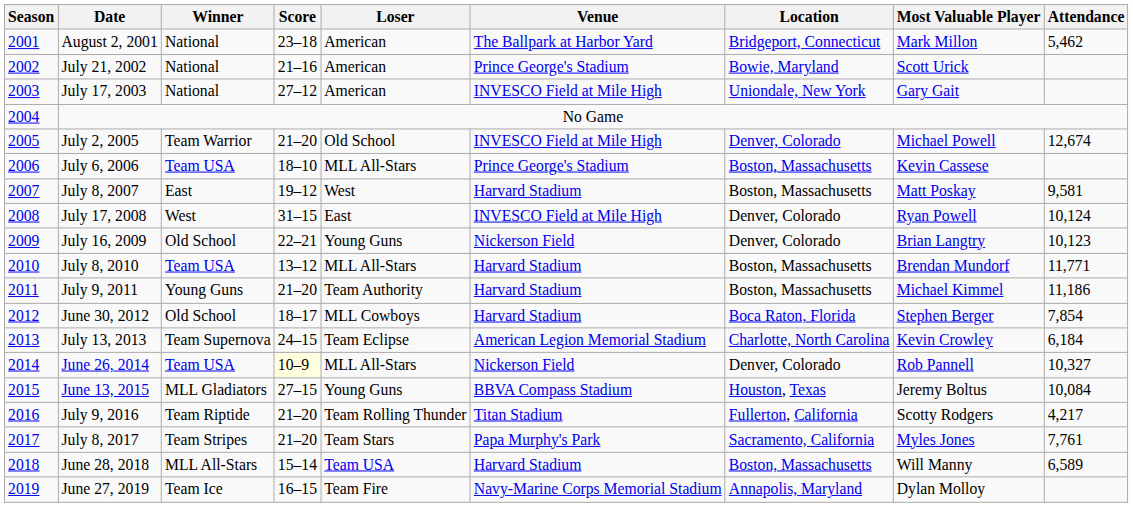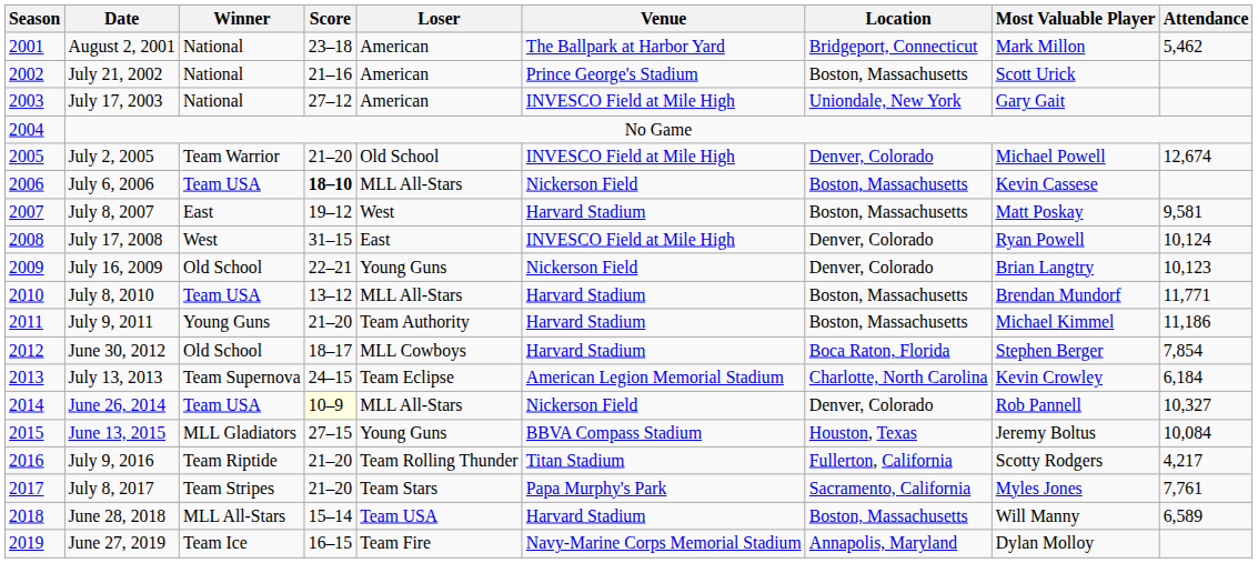 <table class="wikitable">
 <tr>
 <th>Season</th>
 <th>Date</th>
 <th>Winner</th>
 <th>Score</th>
 <th>Loser</th>
 <th>Venue</th>
 <th>Location</th>
 <th>Most Valuable Player</th>
 <th>Attendance</th>
 </tr>
 <tr>
 <td><a href='#'>2001</a></td>
 <td>August 2, 2001</td>
 <td>National</td>
 <td>23–18</td>
 <td>American</td>
 <td><a href='#'>The Ballpark at Harbor Yard</a></td>
 <td><a href='#'>Bridgeport, Connecticut</a></td>
 <td><a href='#'>Mark Millon</a></td>
 <td>5,462</td>
 </tr>
 <tr>
 <td><a href='#'>2002</a></td>
 <td>July 21, 2002</td>
 <td>National</td>
 <td>21–16</td>
 <td>American</td>
 <td><a href='#'>Prince George's Stadium</a></td>
-<td><a href='#'>Bowie, Maryland</a></td>
+<td>Boston, Massachusetts</td>
 <td><a href='#'>Scott Urick</a></td>
 <td></td>
 </tr>
 <tr>
 <td><a href='#'>2003</a></td>
 <td>July 17, 2003</td>
 <td>National</td>
 <td>27–12</td>
 <td>American</td>
 <td><a href='#'>INVESCO Field at Mile High</a></td>
 <td><a href='#'>Uniondale, New York</a></td>
 <td><a href='#'>Gary Gait</a></td>
 <td></td>
 </tr>
 <tr>
 <td><a href='#'>2004</a></td>
 <td colspan=8 style="text-align:center">No Game</td>
 </tr>
 <tr>
 <td><a href='#'>2005</a></td>
 <td>July 2, 2005</td>
 <td>Team Warrior</td>
 <td>21–20 </td>
 <td>Old School</td>
 <td><a href='#'>INVESCO Field at Mile High</a></td>
 <td><a href='#'>Denver, Colorado</a></td>
 <td><a href='#'>Michael Powell</a></td>
 <td>12,674</td>
 </tr>
 <tr>
 <td><a href='#'>2006</a></td>
 <td>July 6, 2006</td>
 <td><a href='#'>Team USA</a></td>
-<td>18–10</td>
+<td><strong>18–10</strong></td>
 <td>MLL All-Stars</td>
-<td><a href='#'>Prince George's Stadium</a></td>
+<td><a href='#'>Nickerson Field</a></td>
 <td><a href='#'>Boston, Massachusetts</a></td>
 <td><a href='#'>Kevin Cassese</a></td>
 <td></td>
 </tr>
 <tr>
 <td><a href='#'>2007</a></td>
 <td>July 8, 2007</td>
 <td>East</td>
 <td>19–12</td>
 <td>West</td>
 <td><a href='#'>Harvard Stadium</a></td>
 <td>Boston, Massachusetts</td>
 <td><a href='#'>Matt Poskay</a></td>
 <td>9,581</td>
 </tr>
 <tr>
 <td><a href='#'>2008</a></td>
 <td>July 17, 2008</td>
 <td>West</td>
 <td>31–15</td>
 <td>East</td>
 <td><a href='#'>INVESCO Field at Mile High</a></td>
 <td>Denver, Colorado</td>
 <td><a href='#'>Ryan Powell</a></td>
 <td>10,124</td>
 </tr>
 <tr>
 <td><a href='#'>2009</a></td>
 <td>July 16, 2009</td>
 <td>Old School</td>
 <td>22–21 </td>
 <td>Young Guns</td>
 <td><a href='#'>Nickerson Field</a></td>
 <td>Denver, Colorado</td>
 <td><a href='#'>Brian Langtry</a></td>
 <td>10,123</td>
 </tr>
 <tr>
 <td><a href='#'>2010</a></td>
 <td>July 8, 2010</td>
 <td><a href='#'>Team USA</a></td>
 <td>13–12</td>
 <td>MLL All-Stars</td>
 <td><a href='#'>Harvard Stadium</a></td>
 <td>Boston, Massachusetts</td>
 <td><a href='#'>Brendan Mundorf</a></td>
 <td>11,771</td>
 </tr>
 <tr>
 <td><a href='#'>2011</a></td>
 <td>July 9, 2011</td>
 <td>Young Guns</td>
 <td>21–20</td>
 <td>Team Authority</td>
 <td><a href='#'>Harvard Stadium</a></td>
 <td>Boston, Massachusetts</td>
 <td><a href='#'>Michael Kimmel</a></td>
 <td>11,186</td>
 </tr>
 <tr>
 <td><a href='#'>2012</a></td>
 <td>June 30, 2012</td>
 <td>Old School</td>
 <td>18–17 </td>
 <td>MLL Cowboys</td>
 <td><a href='#'>Harvard Stadium</a></td>
 <td><a href='#'>Boca Raton, Florida</a></td>
 <td><a href='#'>Stephen Berger</a></td>
 <td>7,854</td>
 </tr>
 <tr>
 <td><a href='#'>2013</a></td>
 <td>July 13, 2013</td>
 <td>Team Supernova</td>
 <td>24–15</td>
 <td>Team Eclipse</td>
 <td><a href='#'>American Legion Memorial Stadium</a></td>
 <td><a href='#'>Charlotte, North Carolina</a></td>
 <td><a href='#'>Kevin Crowley</a></td>
 <td>6,184</td>
 </tr>
 <tr>
 <td><a href='#'>2014</a></td>
 <td><a href='#'>June 26, 2014</a></td>
 <td><a href='#'>Team USA</a></td>
 <td style="background: lightyellow;">10–9</td>
 <td>MLL All-Stars</td>
 <td><a href='#'>Nickerson Field</a></td>
 <td>Denver, Colorado</td>
 <td><a href='#'>Rob Pannell</a></td>
 <td>10,327</td>
 </tr>
 <tr>
 <td><a href='#'>2015</a></td>
 <td><a href='#'>June 13, 2015</a></td>
 <td>MLL Gladiators</td>
 <td>27–15</td>
 <td>Young Guns</td>
 <td><a href='#'>BBVA Compass Stadium</a></td>
 <td><a href='#'>Houston</a>, <a href='#'>Texas</a></td>
 <td>Jeremy Boltus</td>
 <td>10,084</td>
 </tr>
 <tr>
 <td><a href='#'>2016</a></td>
 <td>July 9, 2016</td>
 <td>Team Riptide</td>
 <td>21–20</td>
 <td>Team Rolling Thunder</td>
 <td><a href='#'>Titan Stadium</a></td>
 <td><a href='#'>Fullerton</a>, <a href='#'>California</a></td>
 <td>Scotty Rodgers</td>
 <td>4,217</td>
 </tr>
 <tr>
 <td><a href='#'>2017</a></td>
 <td>July 8, 2017</td>
 <td>Team Stripes</td>
 <td>21–20</td>
 <td>Team Stars</td>
 <td><a href='#'>Papa Murphy's Park</a></td>
 <td><a href='#'>Sacramento, California</a></td>
 <td><a href='#'>Myles Jones</a></td>
 <td>7,761</td>
 </tr>
 <tr>
 <td><a href='#'>2018</a></td>
 <td>June 28, 2018</td>
 <td>MLL All-Stars</td>
 <td>15–14 </td>
 <td><a href='#'>Team USA</a></td>
 <td><a href='#'>Harvard Stadium</a></td>
 <td><a href='#'>Boston, Massachusetts</a></td>
 <td>Will Manny</td>
 <td>6,589</td>
 </tr>
 <tr>
 <td><a href='#'>2019</a></td>
 <td>June 27, 2019</td>
 <td>Team Ice</td>
 <td>16–15 </td>
 <td>Team Fire</td>
 <td><a href='#'>Navy-Marine Corps Memorial Stadium</a></td>
 <td><a href='#'>Annapolis, Maryland</a></td>
 <td>Dylan Molloy</td>
 <td></td>
 </tr>
 </table>
